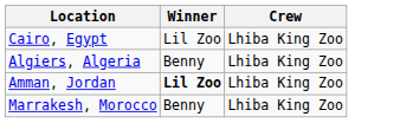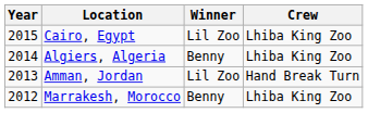 <table class="wikitable">
 <tr>
+<th>Year</th>
 <th>Location</th>
 <th>Winner</th>
 <th>Crew</th>
 </tr>
 <tr>
+<td>2015</td>
 <td><a href='#'>Cairo</a>, <a href='#'>Egypt</a></td>
 <td> Lil Zoo</td>
 <td>Lhiba King Zoo</td>
 </tr>
 <tr>
+<td>2014</td>
 <td><a href='#'>Algiers</a>, <a href='#'>Algeria</a></td>
 <td>  Benny</td>
 <td>Lhiba King Zoo</td>
 </tr>
 <tr>
+<td>2013</td>
 <td><a href='#'>Amman</a>, <a href='#'>Jordan</a></td>
-<td><strong>  Lil Zoo</strong></td>
-<td>Lhiba King Zoo</td>
+<td>  Lil Zoo</td>
+<td>Hand Break Turn</td>
 </tr>
 <tr>
+<td>2012</td>
 <td><a href='#'>Marrakesh</a>, <a href='#'>Morocco</a></td>
 <td>  Benny</td>
 <td>Lhiba King Zoo</td>
 </tr>
 </table>
